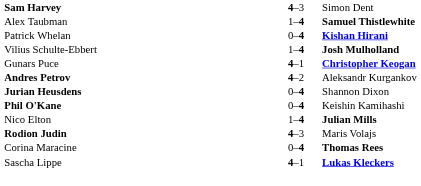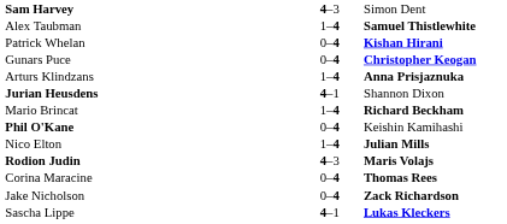 <table width="100%" cellspacing="1">
 <tr>
 <th width45%></th>
 <th width10%></th>
 <th width45%></th>
 </tr>
 <tr>
 <td> <strong>Sam Harvey</strong></td>
 <td align="center"><strong>4</strong>–3</td>
 <td> Simon Dent</td>
 </tr>
 <tr>
 <td> Alex Taubman</td>
 <td align="center">1–<strong>4</strong></td>
 <td> <strong>Samuel Thistlewhite</strong></td>
 </tr>
 <tr>
 <td> Patrick Whelan</td>
 <td align="center">0–<strong>4</strong></td>
 <td> <strong><a href='#'>Kishan Hirani</a></strong></td>
 </tr>
 <tr>
-<td> Vilius Schulte-Ebbert</td>
-<td align="center">1–<strong>4</strong></td>
-<td> <strong>Josh Mulholland</strong></td>
-</tr>
-<tr>
 <td> Gunars Puce</td>
-<td align="center"><strong>4</strong>–1</td>
+<td align="center">0–<strong>4</strong></td>
 <td> <strong><a href='#'>Christopher Keogan</a></strong></td>
 </tr>
 <tr>
-<td> <strong>Andres Petrov</strong></td>
-<td align="center"><strong>4</strong>–2</td>
-<td> Aleksandr Kurgankov</td>
+<td> Arturs Klindzans</td>
+<td align="center">1–<strong>4</strong></td>
+<td> <strong>Anna Prisjaznuka</strong></td>
 </tr>
 <tr>
 <td> <strong>Jurian Heusdens</strong></td>
-<td align="center">0–<strong>4</strong></td>
+<td align="center"><strong>4</strong>–1</td>
 <td> Shannon Dixon</td>
+</tr>
+<tr>
+<td> Mario Brincat</td>
+<td align="center">1–<strong>4</strong></td>
+<td> <strong>Richard Beckham</strong></td>
 </tr>
 <tr>
 <td> <strong>Phil O'Kane</strong></td>
 <td align="center">0–<strong>4</strong></td>
 <td> Keishin Kamihashi</td>
 </tr>
 <tr>
 <td> Nico Elton</td>
 <td align="center">1–<strong>4</strong></td>
 <td> <strong>Julian Mills</strong></td>
 </tr>
 <tr>
 <td> <strong>Rodion Judin</strong></td>
 <td align="center"><strong>4</strong>–3</td>
-<td> Maris Volajs</td>
+<td><strong> Maris Volajs</strong></td>
 </tr>
 <tr>
 <td> Corina Maracine</td>
 <td align="center">0–<strong>4</strong></td>
 <td> <strong>Thomas Rees</strong></td>
 </tr>
 <tr>
+<td> Jake Nicholson</td>
+<td align="center">0–<strong>4</strong></td>
+<td> <strong>Zack Richardson</strong></td>
+</tr>
+<tr>
 <td> Sascha Lippe</td>
 <td align="center"><strong>4</strong>–1</td>
 <td> <strong><a href='#'>Lukas Kleckers</a></strong></td>
 </tr>
 </table>
